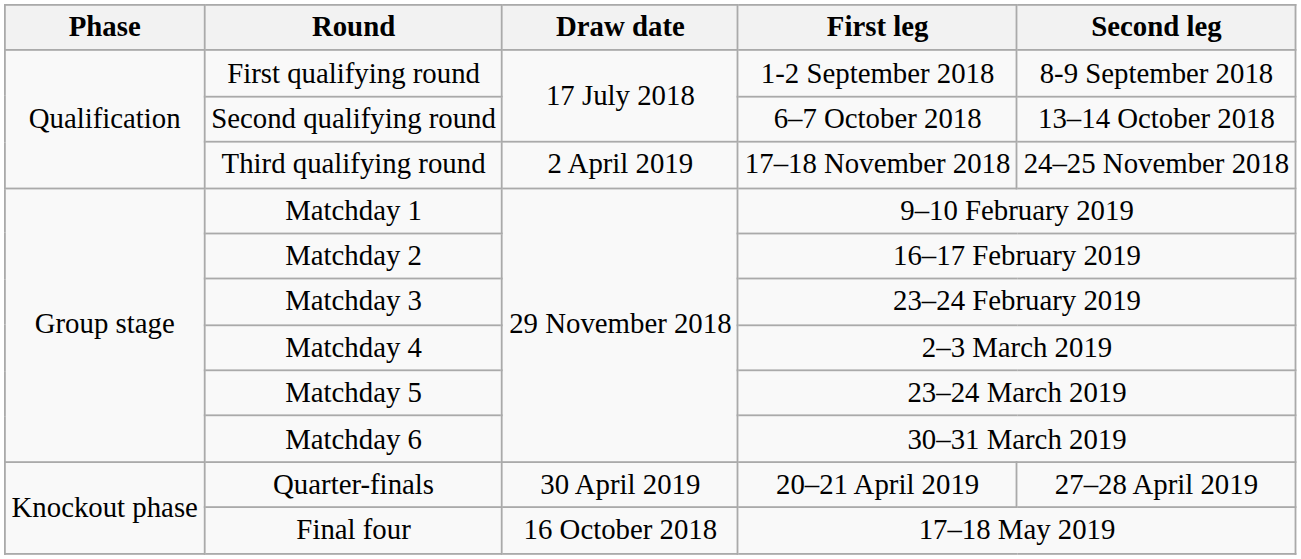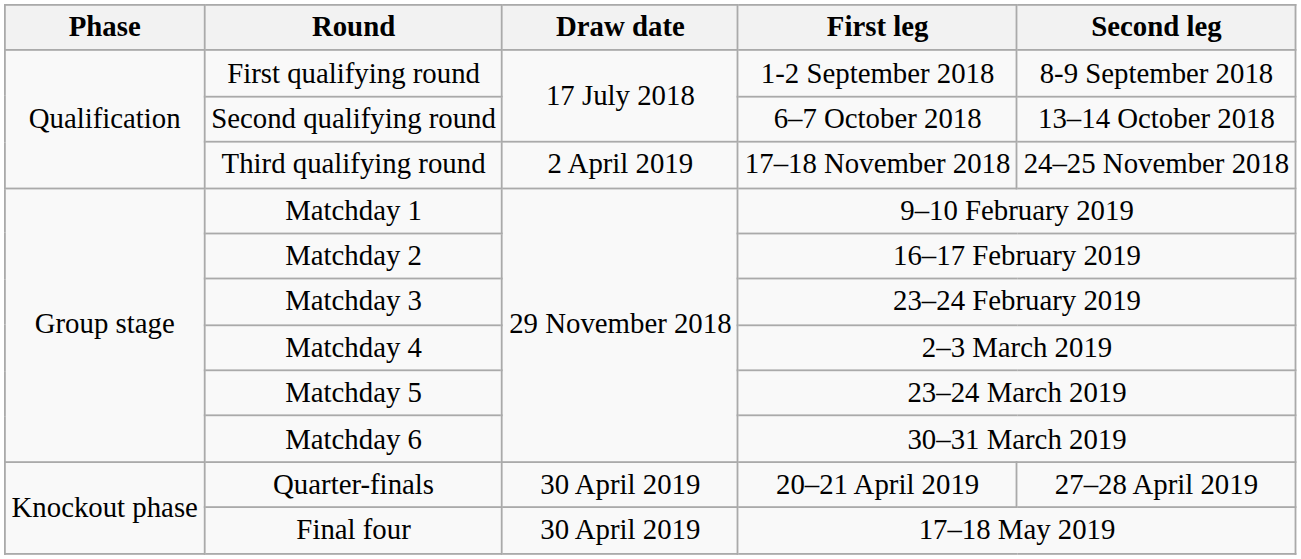 <table class="wikitable" style="text-align:center">
 <tr>
 <th>Phase</th>
 <th>Round</th>
 <th>Draw date</th>
 <th>First leg</th>
 <th>Second leg</th>
 </tr>
 <tr>
 <td rowspan=3>Qualification</td>
 <td>First qualifying round</td>
 <td rowspan=2>17 July 2018</td>
 <td>1-2 September 2018</td>
 <td>8-9 September 2018</td>
 </tr>
 <tr>
 <td>Second qualifying round</td>
 <td>6–7 October 2018</td>
 <td>13–14 October 2018</td>
 </tr>
 <tr>
 <td>Third qualifying round</td>
 <td>2 April 2019</td>
 <td>17–18 November 2018</td>
 <td>24–25 November 2018</td>
 </tr>
 <tr>
 <td rowspan=6>Group stage</td>
 <td>Matchday 1</td>
 <td rowspan=6>29 November 2018</td>
 <td colspan=2>9–10 February 2019</td>
 </tr>
 <tr>
 <td>Matchday 2</td>
 <td colspan=2>16–17 February 2019</td>
 </tr>
 <tr>
 <td>Matchday 3</td>
 <td colspan=2>23–24 February 2019</td>
 </tr>
 <tr>
 <td>Matchday 4</td>
 <td colspan=2>2–3 March 2019</td>
 </tr>
 <tr>
 <td>Matchday 5</td>
 <td colspan=2>23–24 March 2019</td>
 </tr>
 <tr>
 <td>Matchday 6</td>
 <td colspan=2>30–31 March 2019</td>
 </tr>
 <tr>
 <td rowspan=3>Knockout phase</td>
 <td>Quarter-finals</td>
 <td>30 April 2019</td>
 <td>20–21 April 2019</td>
 <td>27–28 April 2019</td>
 </tr>
 <tr>
 <td>Final four</td>
-<td>16 October 2018</td>
+<td>30 April 2019</td>
 <td colspan=2>17–18 May 2019</td>
 </tr>
 </table>
